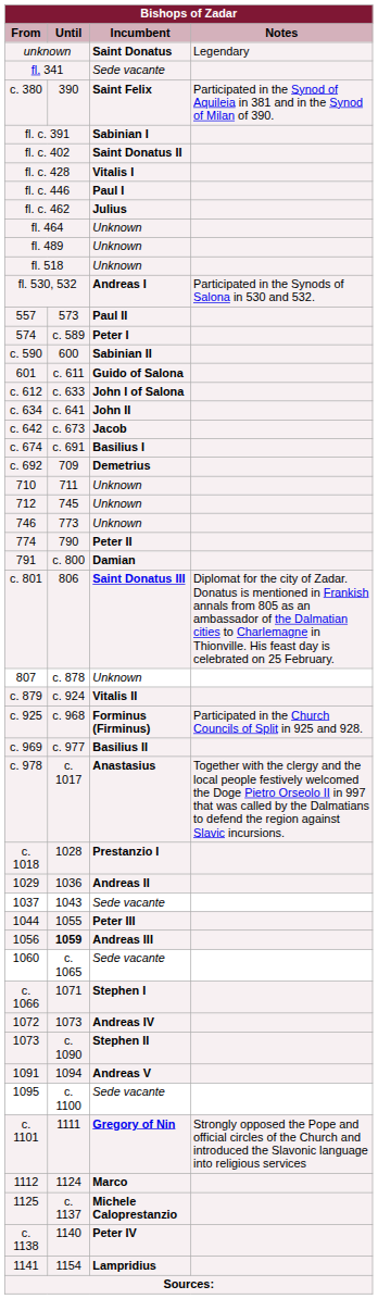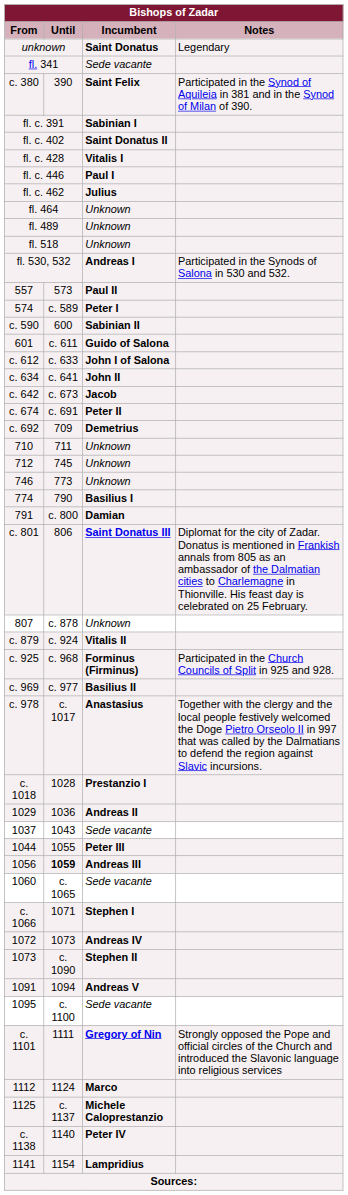 <table class="wikitable" border="center" style="width:80%">
 <tr>
 <th colspan="4" style="background-color: #7F1734; color: white;">Bishops of Zadar</th>
 </tr>
 <tr>
 <th style="background-color: #D4B1BB; width: 11%;">From</th>
 <th style="background-color: #D4B1BB; width: 11%;">Until</th>
 <th style="background-color: #D4B1BB; width: 26%;">Incumbent</th>
 <th style="background-color: #D4B1BB; width: 47%;">Notes</th>
 </tr>
 <tr valign="top" style="background-color: #F7F0F2;">
 <td colspan="2" style="text-align: center;"><em>unknown</em></td>
 <td><strong>Saint Donatus</strong></td>
 <td>Legendary</td>
 </tr>
 <tr valign="top" style="background-color: #F7F0F2;">
 <td colspan="2" style="text-align: center;"><a href='#'>fl.</a> 341</td>
 <td><em>Sede vacante</em></td>
 <td></td>
 </tr>
 <tr valign="top" style="background-color: #F7F0F2;">
 <td style="text-align: center;">c. 380</td>
 <td style="text-align: center;">390</td>
 <td><strong>Saint Felix</strong></td>
 <td>Participated in the <a href='#'>Synod of Aquileia</a> in 381 and in the <a href='#'>Synod of Milan</a> of 390.</td>
 </tr>
 <tr valign="top" style="background-color: #F7F0F2;">
 <td colspan="2" style="text-align: center;">fl. c. 391</td>
 <td><strong>Sabinian I</strong></td>
 <td></td>
 </tr>
 <tr valign="top" style="background-color: #F7F0F2;">
 <td colspan="2" style="text-align: center;">fl. c. 402</td>
 <td><strong>Saint Donatus II</strong></td>
 <td></td>
 </tr>
 <tr valign="top" style="background-color: #F7F0F2;">
 <td colspan="2" style="text-align: center;">fl. c. 428</td>
 <td><strong>Vitalis I</strong></td>
 <td></td>
 </tr>
 <tr valign="top" style="background-color: #F7F0F2;">
 <td colspan="2" style="text-align: center;">fl. c. 446</td>
 <td><strong>Paul I</strong></td>
 <td></td>
 </tr>
 <tr valign="top" style="background-color: #F7F0F2;">
 <td colspan="2" style="text-align: center;">fl. c. 462</td>
 <td><strong>Julius</strong></td>
 <td></td>
 </tr>
 <tr valign="top" style="background-color: #F7F0F2;">
 <td colspan="2" style="text-align: center;">fl. 464</td>
 <td><em>Unknown</em></td>
 <td></td>
 </tr>
 <tr valign="top" style="background-color: #F7F0F2;">
 <td colspan="2" style="text-align: center;">fl. 489</td>
 <td><em>Unknown</em></td>
 <td></td>
 </tr>
 <tr valign="top" style="background-color: #F7F0F2;">
 <td colspan="2" style="text-align: center;">fl. 518</td>
 <td><em>Unknown</em></td>
 <td></td>
 </tr>
 <tr valign="top" style="background-color: #F7F0F2;">
 <td colspan="2" style="text-align: center;">fl. 530, 532</td>
 <td><strong>Andreas I</strong></td>
 <td>Participated in the Synods of <a href='#'>Salona</a> in 530 and 532.</td>
 </tr>
 <tr valign="top" style="background-color: #F7F0F2;">
 <td style="text-align: center;">557</td>
 <td style="text-align: center;">573</td>
 <td><strong>Paul II</strong></td>
 <td></td>
 </tr>
 <tr valign="top" style="background-color: #F7F0F2;">
 <td style="text-align: center;">574</td>
 <td style="text-align: center;">c. 589</td>
 <td><strong>Peter I</strong></td>
 <td></td>
 </tr>
 <tr valign="top" style="background-color: #F7F0F2;">
 <td style="text-align: center;">c. 590</td>
 <td style="text-align: center;">600</td>
 <td><strong>Sabinian II</strong></td>
 <td></td>
 </tr>
 <tr valign="top" style="background-color: #F7F0F2;">
 <td style="text-align: center;">601</td>
 <td style="text-align: center;">c. 611</td>
 <td><strong>Guido of Salona</strong></td>
 <td></td>
 </tr>
 <tr valign="top" style="background-color: #F7F0F2;">
 <td style="text-align: center;">c. 612</td>
 <td style="text-align: center;">c. 633</td>
 <td><strong>John I of Salona</strong></td>
 <td></td>
 </tr>
 <tr valign="top" style="background-color: #F7F0F2;">
 <td style="text-align: center;">c. 634</td>
 <td style="text-align: center;">c. 641</td>
 <td><strong>John II</strong></td>
 <td></td>
 </tr>
 <tr valign="top" style="background-color: #F7F0F2;">
 <td style="text-align: center;">c. 642</td>
 <td style="text-align: center;">c. 673</td>
 <td><strong>Jacob</strong></td>
 <td></td>
 </tr>
 <tr valign="top" style="background-color: #F7F0F2;">
 <td style="text-align: center;">c. 674</td>
 <td style="text-align: center;">c. 691</td>
-<td><strong>Basilius I</strong></td>
+<td><strong>Peter II</strong></td>
 <td></td>
 </tr>
 <tr valign="top" style="background-color: #F7F0F2;">
 <td style="text-align: center;">c. 692</td>
 <td style="text-align: center;">709</td>
 <td><strong>Demetrius</strong></td>
 <td></td>
 </tr>
 <tr valign="top" style="background-color: #F7F0F2;">
 <td style="text-align: center;">710</td>
 <td style="text-align: center;">711</td>
 <td><em>Unknown</em></td>
 <td></td>
 </tr>
 <tr valign="top" style="background-color: #F7F0F2;">
 <td style="text-align: center;">712</td>
 <td style="text-align: center;">745</td>
 <td><em>Unknown</em></td>
 <td></td>
 </tr>
 <tr valign="top" style="background-color: #F7F0F2;">
 <td style="text-align: center;">746</td>
 <td style="text-align: center;">773</td>
 <td><em>Unknown</em></td>
 <td></td>
 </tr>
 <tr valign="top" style="background-color: #F7F0F2;">
 <td style="text-align: center;">774</td>
 <td style="text-align: center;">790</td>
-<td><strong>Peter II</strong></td>
+<td><strong>Basilius I</strong></td>
 <td></td>
 </tr>
 <tr valign="top" style="background-color: #F7F0F2;">
 <td style="text-align: center;">791</td>
 <td style="text-align: center;">c. 800</td>
 <td><strong>Damian</strong></td>
 <td></td>
 </tr>
 <tr valign="top" style="background-color: #F7F0F2;">
 <td style="text-align: center;">c. 801</td>
 <td style="text-align: center;">806</td>
 <td><strong><a href='#'>Saint Donatus III</a></strong></td>
 <td>Diplomat for the city of Zadar. Donatus is mentioned in <a href='#'>Frankish</a> annals from 805 as an ambassador of <a href='#'>the Dalmatian cities</a> to <a href='#'>Charlemagne</a> in Thionville. His feast day is celebrated on 25 February.</td>
 </tr>
 <tr valign="top" style="background-color: white;">
 <td style="text-align: center;">807</td>
 <td style="text-align: center;">c. 878</td>
 <td><em>Unknown</em></td>
 <td></td>
 </tr>
 <tr valign="top" style="background-color: #F7F0F2;">
 <td style="text-align: center;">c. 879</td>
 <td style="text-align: center;">c. 924</td>
 <td><strong>Vitalis II</strong></td>
 <td></td>
 </tr>
 <tr valign="top" style="background-color: #F7F0F2;">
 <td style="text-align: center;">c. 925</td>
 <td style="text-align: center;">c. 968</td>
 <td><strong>Forminus (Firminus)</strong></td>
 <td>Participated in the <a href='#'>Church Councils of Split</a> in 925 and 928.</td>
 </tr>
 <tr valign="top" style="background-color: #F7F0F2;">
 <td style="text-align: center;">c. 969</td>
 <td style="text-align: center;">c. 977</td>
 <td><strong>Basilius II</strong></td>
 <td></td>
 </tr>
 <tr valign="top" style="background-color: #F7F0F2;">
 <td style="text-align: center;">c. 978</td>
 <td style="text-align: center;">c. 1017</td>
 <td><strong>Anastasius</strong></td>
 <td>Together with the clergy and the local people festively welcomed the Doge <a href='#'>Pietro Orseolo II</a> in 997 that was called by the Dalmatians to defend the region against <a href='#'>Slavic</a> incursions.</td>
 </tr>
 <tr valign="top" style="background-color: #F7F0F2;">
 <td style="text-align: center;">c. 1018</td>
 <td style="text-align: center;">1028</td>
 <td><strong>Prestanzio I</strong></td>
 <td></td>
 </tr>
 <tr valign="top" style="background-color: #F7F0F2;">
 <td style="text-align: center;">1029</td>
 <td style="text-align: center;">1036</td>
 <td><strong>Andreas II</strong></td>
 <td></td>
 </tr>
 <tr valign="top" style="background-color: white;">
 <td style="text-align: center;">1037</td>
 <td style="text-align: center;">1043</td>
 <td><em>Sede vacante</em></td>
 <td></td>
 </tr>
 <tr valign="top" style="background-color: #F7F0F2;">
 <td style="text-align: center;">1044</td>
 <td style="text-align: center;">1055</td>
 <td><strong>Peter III</strong></td>
 <td></td>
 </tr>
 <tr valign="top" style="background-color: #F7F0F2;">
 <td style="text-align: center;">1056</td>
 <td style="text-align: center;"><strong>1059</strong></td>
 <td><strong>Andreas III</strong></td>
 <td></td>
 </tr>
 <tr valign="top" style="background-color: white;">
 <td style="text-align: center;">1060</td>
 <td style="text-align: center;">c. 1065</td>
 <td><em>Sede vacante</em></td>
 <td></td>
 </tr>
 <tr valign="top" style="background-color: #F7F0F2;">
 <td style="text-align: center;">c. 1066</td>
 <td style="text-align: center;">1071</td>
 <td><strong>Stephen I</strong></td>
 <td></td>
 </tr>
 <tr valign="top" style="background-color: #F7F0F2;">
 <td style="text-align: center;">1072</td>
 <td style="text-align: center;">1073</td>
 <td><strong>Andreas IV</strong></td>
 <td></td>
 </tr>
 <tr valign="top" style="background-color: #F7F0F2;">
 <td style="text-align: center;">1073</td>
 <td style="text-align: center;">c. 1090</td>
 <td><strong>Stephen II</strong></td>
 <td></td>
 </tr>
 <tr valign="top" style="background-color: #F7F0F2;">
 <td style="text-align: center;">1091</td>
 <td style="text-align: center;">1094</td>
 <td><strong>Andreas V</strong></td>
 <td></td>
 </tr>
 <tr valign="top" style="background-color: white;">
 <td style="text-align: center;">1095</td>
 <td style="text-align: center;">c. 1100</td>
 <td><em>Sede vacante</em></td>
 <td></td>
 </tr>
 <tr valign="top" style="background-color: #F7F0F2;">
 <td style="text-align: center;">c. 1101</td>
 <td style="text-align: center;">1111</td>
 <td><strong><a href='#'>Gregory of Nin</a></strong></td>
 <td>Strongly opposed the Pope and official circles of the Church and introduced the Slavonic language into religious services</td>
 </tr>
 <tr valign="top" style="background-color: #F7F0F2;">
 <td style="text-align: center;">1112</td>
 <td style="text-align: center;">1124</td>
 <td><strong>Marco</strong></td>
 <td></td>
 </tr>
 <tr valign="top" style="background-color: #F7F0F2;">
 <td style="text-align: center;">1125</td>
 <td style="text-align: center;">c. 1137</td>
 <td><strong>Michele Caloprestanzio</strong></td>
 <td></td>
 </tr>
 <tr valign="top" style="background-color: #F7F0F2;">
 <td style="text-align: center;">c. 1138</td>
 <td style="text-align: center;">1140</td>
 <td><strong>Peter IV</strong></td>
 <td></td>
 </tr>
 <tr valign="top" style="background-color: #F7F0F2;">
 <td style="text-align: center;">1141</td>
 <td style="text-align: center;">1154</td>
 <td><strong>Lampridius</strong></td>
 <td Last bishop and first archbishop></td>
 </tr>
 <tr valign="top" style="background-color: #F7F0F2;">
 <td colspan="5" style="text-align: center;"><strong>Sources:</strong></td>
 </tr>
 </table>
